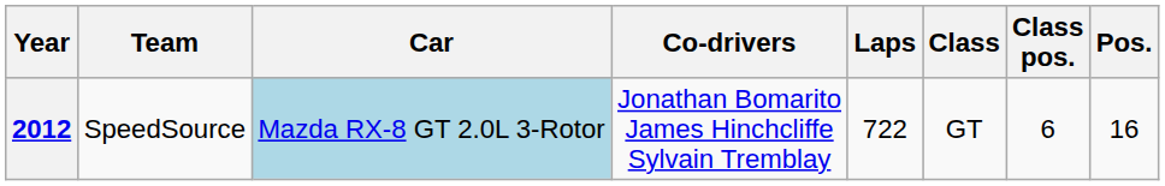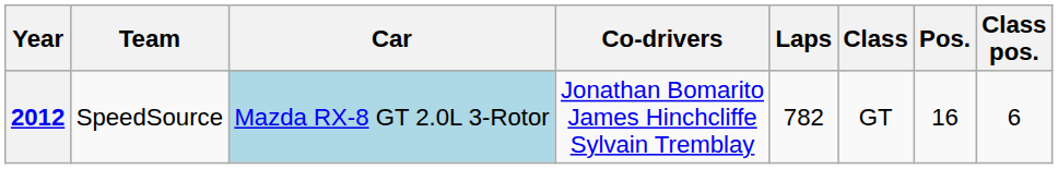 <table class="wikitable" style="text-align:center; font-size:90%">
 <tr>
 <th>Year</th>
 <th>Team</th>
 <th>Car</th>
 <th>Co-drivers</th>
 <th>Laps</th>
 <th>Class</th>
+<th>Pos.</th>
 <th>Class<br>pos.</th>
-<th>Pos.</th>
 </tr>
 <tr>
 <th><a href='#'>2012</a></th>
 <td>SpeedSource</td>
 <td style="background: lightblue;"><a href='#'>Mazda RX-8</a> GT 2.0L 3-Rotor</td>
 <td> <a href='#'>Jonathan Bomarito</a><br> <a href='#'>James Hinchcliffe</a><br> <a href='#'>Sylvain Tremblay</a></td>
-<td>722</td>
+<td>782</td>
 <td>GT</td>
+<td>16</td>
 <td>6</td>
-<td>16</td>
 </tr>
 </table>
